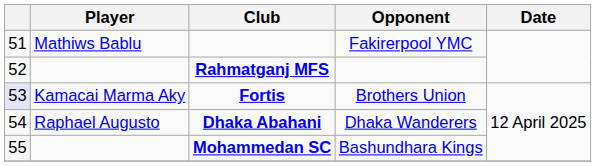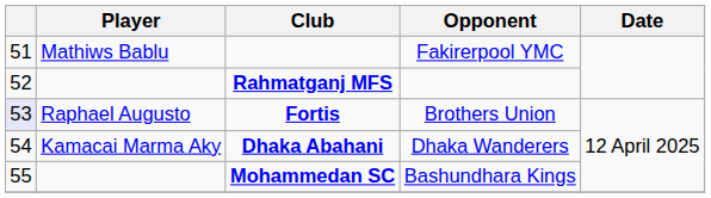 <table class="wikitable" style="text-align:center">
 <tr>
 <th></th>
 <th>Player</th>
 <th>Club</th>
 <th>Opponent</th>
 <th>Date</th>
 </tr>
 <tr>
 <td>51</td>
 <td align="left"> <a href='#'>Mathiws Bablu</a></td>
 <td></td>
 <td><a href='#'>Fakirerpool YMC</a></td>
 <td rowspan="2"></td>
 </tr>
 <tr>
 <td>52</td>
 <td align="left"></td>
 <td><strong><a href='#'>Rahmatganj MFS</a></strong></td>
 <td></td>
 </tr>
 <tr>
 <td style="background: lavender;">53</td>
-<td align="left"> <a href='#'>Kamacai Marma Aky</a></td>
+<td align="left"> <a href='#'>Raphael Augusto</a></td>
 <td><strong><a href='#'>Fortis</a></strong></td>
 <td><a href='#'>Brothers Union</a></td>
 <td rowspan="3">12 April 2025</td>
 </tr>
 <tr>
 <td>54</td>
-<td align="left"> <a href='#'>Raphael Augusto</a></td>
+<td align="left"> <a href='#'>Kamacai Marma Aky</a></td>
 <td><strong><a href='#'>Dhaka Abahani</a></strong></td>
 <td><a href='#'>Dhaka Wanderers</a></td>
 </tr>
 <tr>
 <td>55</td>
 <td align="left"></td>
 <td><strong><a href='#'>Mohammedan SC</a></strong></td>
 <td><a href='#'>Bashundhara Kings</a></td>
 </tr>
 <tr>
 </tr>
 </table>
